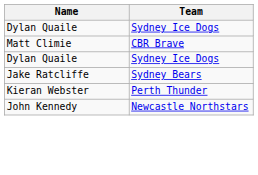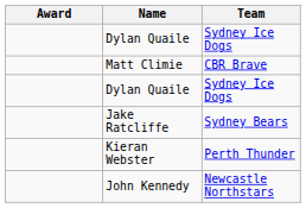 <table class="sortable wikitable" style="width:25%;text-align:left;font-size:95%;">
 <tr>
+<th width=100>Award</th>
 <th width=100>Name</th>
 <th width=100>Team</th>
 </tr>
 <tr>
+<td></td>
 <td> Dylan Quaile</td>
 <td><a href='#'>Sydney Ice Dogs</a></td>
 </tr>
 <tr>
+<td></td>
 <td> Matt Climie</td>
 <td><a href='#'>CBR Brave</a></td>
 </tr>
 <tr>
+<td></td>
 <td> Dylan Quaile</td>
 <td><a href='#'>Sydney Ice Dogs</a></td>
 </tr>
 <tr>
+<td></td>
 <td> Jake Ratcliffe</td>
 <td><a href='#'>Sydney Bears</a></td>
 </tr>
 <tr>
+<td></td>
 <td> Kieran Webster</td>
 <td><a href='#'>Perth Thunder</a></td>
 </tr>
 <tr>
+<td></td>
 <td> John Kennedy</td>
 <td><a href='#'>Newcastle Northstars</a></td>
 </tr>
 </table>
